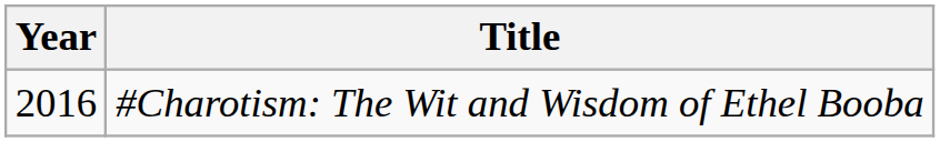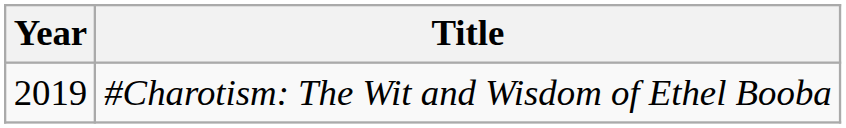 <table class="wikitable">
 <tr>
 <th>Year</th>
 <th>Title</th>
 </tr>
 <tr>
-<td>2016</td>
+<td>2019</td>
 <td><em>#Charotism: The Wit and Wisdom of Ethel Booba</em></td>
 </tr>
 </table>
